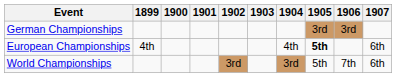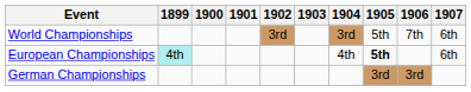 <table class="wikitable">
 <tr>
 <th>Event</th>
 <th>1899</th>
 <th>1900</th>
 <th>1901</th>
 <th>1902</th>
 <th>1903</th>
 <th>1904</th>
 <th>1905</th>
 <th>1906</th>
 <th>1907</th>
 </tr>
 <tr>
+<td><a href='#'>World Championships</a></td>
+<td></td>
+<td></td>
+<td></td>
+<td align="center" bgcolor="#cc9966">3rd</td>
+<td></td>
+<td align="center" bgcolor="#cc9966">3rd</td>
+<td align="center">5th</td>
+<td align="center">7th</td>
+<td align="center">6th</td>
+</tr>
+<tr>
+<td><a href='#'>European Championships</a></td>
+<td align="center" style="background: paleturquoise;">4th</td>
+<td></td>
+<td></td>
+<td></td>
+<td></td>
+<td align="center">4th</td>
+<td align="center"><strong>5th</strong></td>
+<td></td>
+<td align="center">6th</td>
+</tr>
+<tr>
 <td><a href='#'>German Championships</a></td>
 <td></td>
 <td></td>
 <td></td>
 <td></td>
 <td></td>
 <td></td>
 <td align="center" bgcolor="#cc9966">3rd</td>
 <td align="center" bgcolor="#cc9966">3rd</td>
 <td></td>
 </tr>
-<tr>
-<td><a href='#'>European Championships</a></td>
-<td align="center">4th</td>
-<td></td>
-<td></td>
-<td></td>
-<td></td>
-<td align="center">4th</td>
-<td align="center"><strong>5th</strong></td>
-<td></td>
-<td align="center">6th</td>
-</tr>
-<tr>
-<td><a href='#'>World Championships</a></td>
-<td></td>
-<td></td>
-<td></td>
-<td align="center" bgcolor="#cc9966">3rd</td>
-<td></td>
-<td align="center" bgcolor="#cc9966">3rd</td>
-<td align="center">5th</td>
-<td align="center">7th</td>
-<td align="center">6th</td>
-</tr>
 </table>
